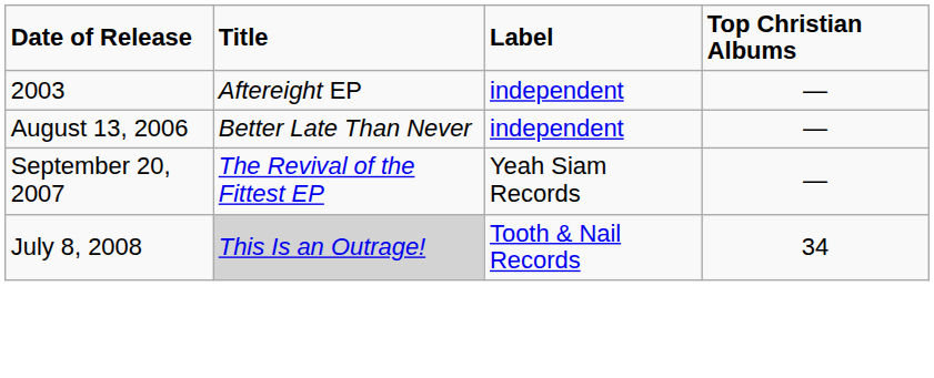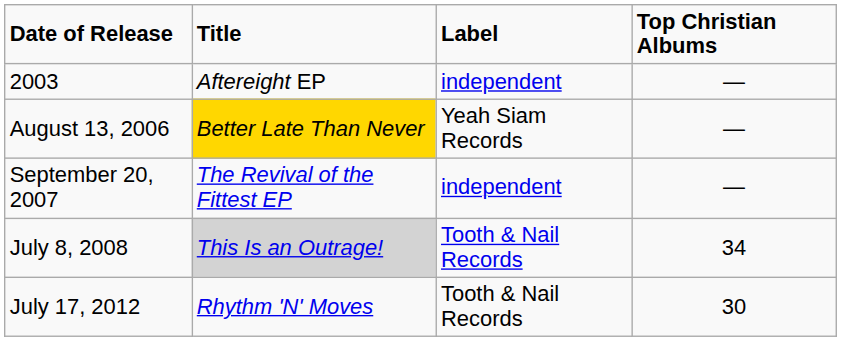 <table class="wikitable plainrowheaders" style="text-align:left;">
 <tr>
 <td><strong>Date of Release</strong></td>
 <td><strong>Title</strong></td>
 <td><strong>Label</strong></td>
 <td><strong>Top Christian Albums</strong></td>
 </tr>
 <tr>
 <td>2003</td>
 <td><em>Aftereight</em> EP</td>
 <td><a href='#'>independent</a></td>
 <td style="text-align:center">—</td>
 </tr>
 <tr>
 <td>August 13, 2006</td>
-<td><em>Better Late Than Never</em></td>
-<td><a href='#'>independent</a></td>
+<td style="background: gold;"><em>Better Late Than Never</em></td>
+<td>Yeah Siam Records</td>
 <td style="text-align:center">—</td>
 </tr>
 <tr>
 <td>September 20, 2007</td>
 <td><em><a href='#'>The Revival of the Fittest EP</a></em></td>
-<td>Yeah Siam Records</td>
+<td><a href='#'>independent</a></td>
 <td style="text-align:center">—</td>
 </tr>
 <tr>
 <td>July 8, 2008</td>
 <td style="background: lightgrey;"><em><a href='#'>This Is an Outrage!</a></em></td>
 <td><a href='#'>Tooth & Nail Records</a></td>
 <td style="text-align:center">34</td>
 </tr>
+<tr>
+<td>July 17, 2012</td>
+<td><em><a href='#'>Rhythm 'N' Moves</a></em></td>
+<td>Tooth & Nail Records</td>
+<td style="text-align:center">30</td>
+</tr>
 </table>
